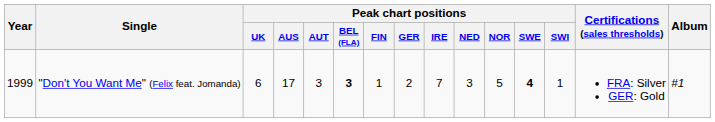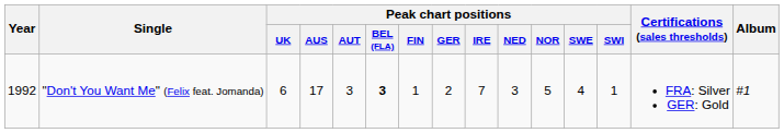 <table class="wikitable" style="text-align:center;">
 <tr>
 <th rowspan="2">Year</th>
 <th rowspan="2">Single</th>
 <th colspan="11">Peak chart positions</th>
 <th rowspan="2"><a href='#'>Certifications</a><br><small>(<a href='#'>sales thresholds</a>)</small></th>
 <th rowspan="2">Album</th>
 </tr>
 <tr style="font-size:smaller;">
 <th style="width:35px;"><a href='#'>UK</a><br></th>
 <th style="width:35px;"><a href='#'>AUS</a><br></th>
 <th style="width:35px;"><a href='#'>AUT</a><br></th>
 <th style="width:35px;"><a href='#'>BEL<br><small>(FLA)</small></a><br></th>
 <th style="width:35px;"><a href='#'>FIN</a><br></th>
 <th style="width:35px;"><a href='#'>GER</a><br></th>
 <th style="width:35px;"><a href='#'>IRE</a><br></th>
 <th style="width:35px;"><a href='#'>NED</a><br></th>
 <th style="width:35px;"><a href='#'>NOR</a><br></th>
 <th style="width:35px;"><a href='#'>SWE</a><br></th>
 <th style="width:35px;"><a href='#'>SWI</a><br></th>
 </tr>
 <tr>
-<td>1999</td>
+<td>1992</td>
 <td style="text-align:left;">"<a href='#'>Don't You Want Me</a>" <small>(<a href='#'>Felix</a> feat. Jomanda)</small></td>
 <td>6</td>
 <td>17</td>
 <td>3</td>
 <td><strong>3</strong></td>
 <td>1</td>
 <td>2</td>
 <td>7</td>
 <td>3</td>
 <td>5</td>
-<td><strong>4</strong></td>
+<td>4</td>
 <td>1</td>
 <td><br><ul><li><a href='#'>FRA</a>: Silver</li><li><a href='#'>GER</a>: Gold</li></ul></td>
 <td style="text-align:left;"><em>#1</em></td>
 </tr>
 </table>
